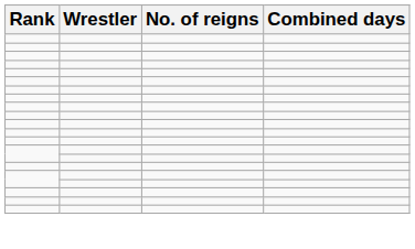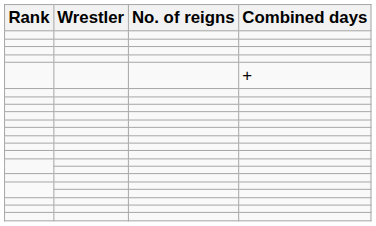 <table class="wikitable sortable">
 <tr>
 <th>Rank </th>
 <th>Wrestler</th>
 <th>No. of reigns</th>
 <th>Combined days</th>
 </tr>
 <tr>
 <td></td>
 <td align="left"></td>
 <td></td>
 <td></td>
 </tr>
 <tr>
 <td></td>
 <td align="left"></td>
 <td></td>
 <td></td>
 </tr>
 <tr>
 <td></td>
 <td align="left"></td>
 <td></td>
 <td></td>
 </tr>
 <tr>
 <td></td>
 <td align="left"></td>
 <td></td>
 <td></td>
+</tr>
+<tr>
+<td></td>
+<td align="left"></td>
+<td></td>
+<td>+</td>
 </tr>
 <tr>
 <td></td>
 <td align="left"></td>
 <td></td>
 <td></td>
 </tr>
 <tr>
 <td></td>
 <td align="left"></td>
 <td></td>
 <td></td>
 </tr>
 <tr>
 <td></td>
 <td align="left"></td>
 <td></td>
 <td></td>
 </tr>
 <tr>
 <td></td>
 <td align="left"></td>
 <td></td>
 <td></td>
 </tr>
 <tr>
 <td></td>
 <td align="left"></td>
 <td></td>
 <td></td>
 </tr>
 <tr>
 <td></td>
 <td align="left"></td>
 <td></td>
 <td></td>
 </tr>
 <tr>
 <td></td>
 <td align="left"></td>
 <td></td>
 <td></td>
 </tr>
 <tr>
 <td></td>
 <td align="left"></td>
 <td></td>
 <td></td>
 </tr>
 <tr>
 <td></td>
 <td align="left"></td>
 <td></td>
 <td></td>
 </tr>
 <tr>
 <td rowspan=2></td>
 <td align="left"></td>
 <td></td>
 <td></td>
 </tr>
 <tr>
 <td align="left"></td>
 <td></td>
 <td></td>
 </tr>
 <tr>
 <td></td>
 <td align="left"></td>
 <td></td>
 <td></td>
 </tr>
 <tr>
 <td rowspan=2></td>
 <td align="left"></td>
 <td></td>
 <td></td>
 </tr>
 <tr>
 <td align="left"></td>
 <td></td>
 <td></td>
 </tr>
 <tr>
 <td></td>
 <td align="left"></td>
 <td></td>
 <td></td>
 </tr>
 <tr>
 <td></td>
 <td align="left"></td>
 <td></td>
 <td></td>
 </tr>
 <tr>
 <td></td>
 <td align="left"></td>
 <td></td>
 <td></td>
 </tr>
 </table>
